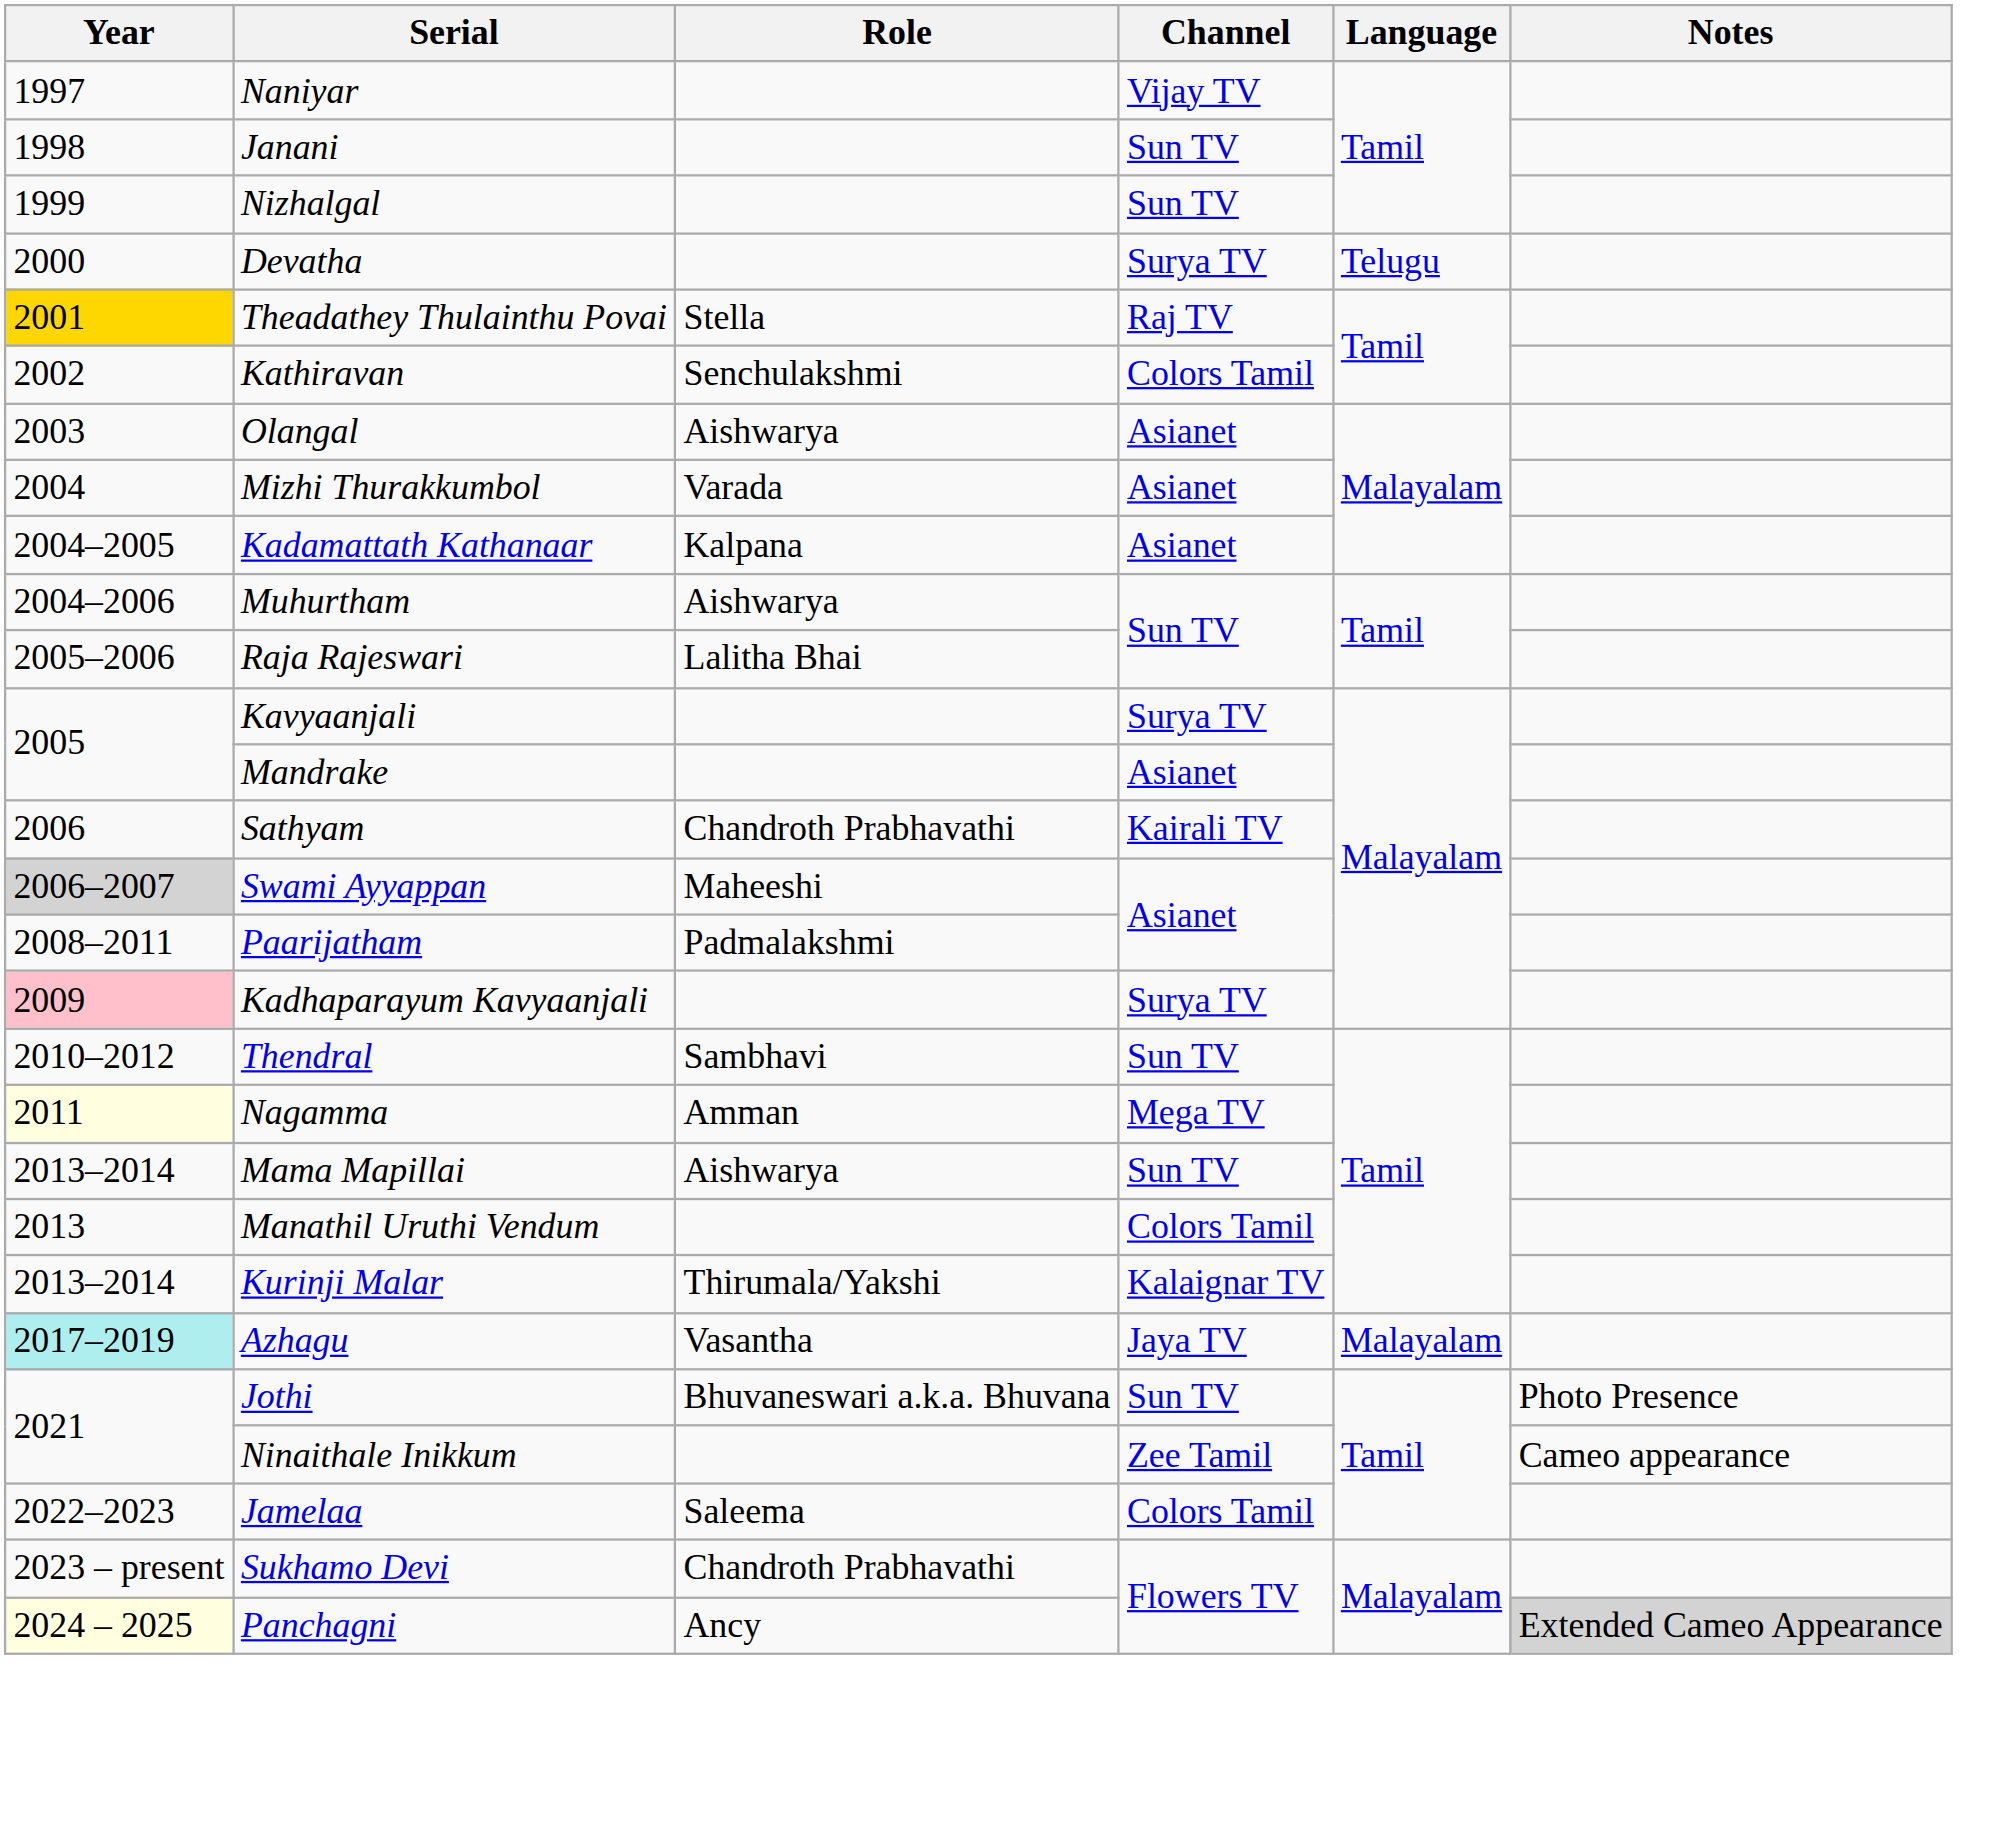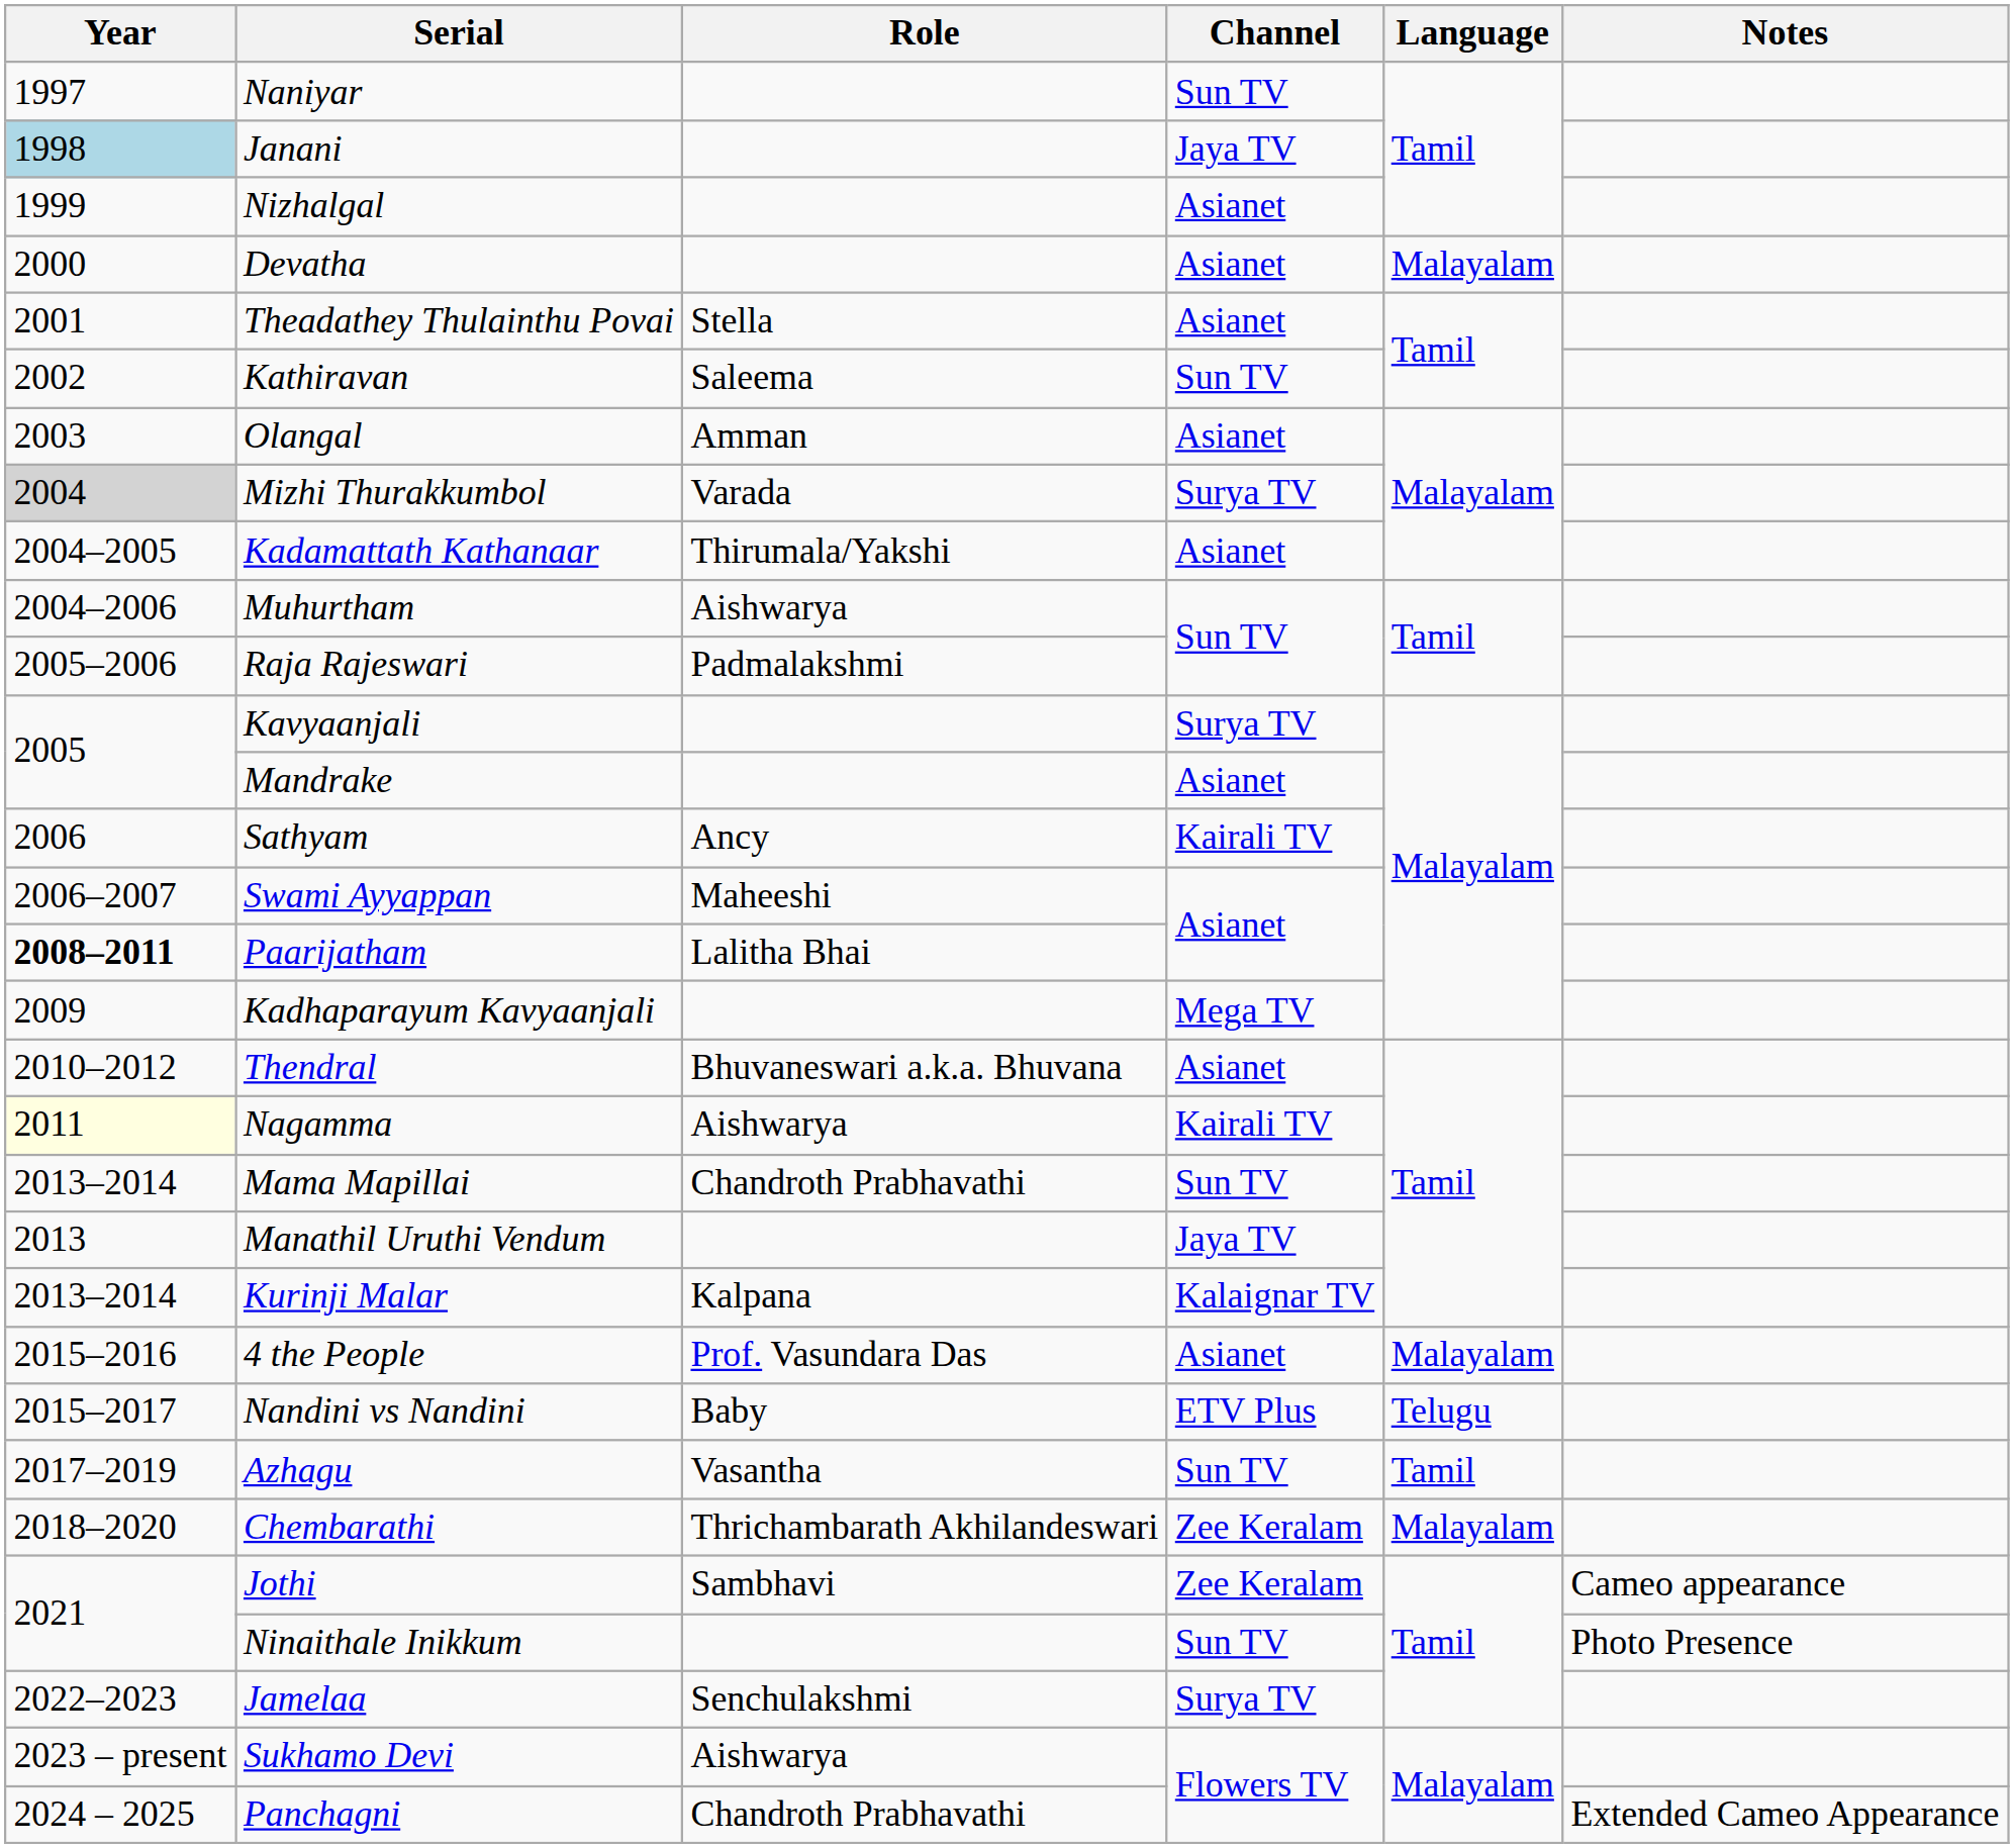 <table class="wikitable sortable">
 <tr>
 <th>Year</th>
 <th>Serial</th>
 <th>Role</th>
 <th>Channel</th>
 <th>Language</th>
 <th>Notes</th>
 </tr>
 <tr>
 <td>1997</td>
 <td><em>Naniyar</em></td>
 <td></td>
-<td><a href='#'>Vijay TV</a></td>
+<td><a href='#'>Sun TV</a></td>
 <td rowspan="3"><a href='#'>Tamil</a></td>
 <td></td>
 </tr>
 <tr>
-<td>1998</td>
+<td style="background: lightblue;">1998</td>
 <td><em>Janani</em></td>
 <td></td>
-<td><a href='#'>Sun TV</a></td>
+<td><a href='#'>Jaya TV</a></td>
 <td></td>
 </tr>
 <tr>
 <td>1999</td>
 <td><em>Nizhalgal</em></td>
 <td></td>
-<td><a href='#'>Sun TV</a></td>
+<td><a href='#'>Asianet</a></td>
 <td></td>
 </tr>
 <tr>
 <td>2000</td>
 <td><em>Devatha</em></td>
 <td></td>
-<td><a href='#'>Surya TV</a></td>
-<td><a href='#'>Telugu</a></td>
+<td><a href='#'>Asianet</a></td>
+<td><a href='#'>Malayalam</a></td>
 <td></td>
 </tr>
 <tr>
-<td style="background: gold;">2001</td>
+<td>2001</td>
 <td><em>Theadathey Thulainthu Povai</em></td>
 <td>Stella</td>
-<td><a href='#'>Raj TV</a></td>
+<td><a href='#'>Asianet</a></td>
 <td rowspan="2"><a href='#'>Tamil</a></td>
 <td></td>
 </tr>
 <tr>
 <td>2002</td>
 <td><em>Kathiravan</em></td>
-<td>Senchulakshmi</td>
-<td><a href='#'>Colors Tamil</a></td>
+<td>Saleema</td>
+<td><a href='#'>Sun TV</a></td>
 <td></td>
 </tr>
 <tr>
 <td>2003</td>
 <td><em>Olangal</em></td>
-<td>Aishwarya</td>
+<td>Amman</td>
 <td><a href='#'>Asianet</a></td>
 <td rowspan="3"><a href='#'>Malayalam</a></td>
 <td></td>
 </tr>
 <tr>
-<td>2004</td>
+<td style="background: lightgrey;">2004</td>
 <td><em>Mizhi Thurakkumbol</em></td>
 <td>Varada</td>
-<td><a href='#'>Asianet</a></td>
+<td><a href='#'>Surya TV</a></td>
 <td></td>
 </tr>
 <tr>
 <td>2004–2005</td>
 <td><em><a href='#'>Kadamattath Kathanaar</a></em></td>
-<td>Kalpana</td>
+<td>Thirumala/Yakshi</td>
 <td><a href='#'>Asianet</a></td>
 <td></td>
 </tr>
 <tr>
 <td>2004–2006</td>
 <td><em>Muhurtham</em></td>
 <td>Aishwarya</td>
 <td rowspan="2"><a href='#'>Sun TV</a></td>
 <td rowspan="2"><a href='#'>Tamil</a></td>
 <td></td>
 </tr>
 <tr>
 <td>2005–2006</td>
 <td><em>Raja Rajeswari</em></td>
-<td>Lalitha Bhai</td>
+<td>Padmalakshmi</td>
 <td></td>
 </tr>
 <tr>
 <td rowspan="2">2005</td>
 <td><em>Kavyaanjali</em></td>
 <td></td>
 <td><a href='#'>Surya TV</a></td>
 <td rowspan="6"><a href='#'>Malayalam</a></td>
 <td></td>
 </tr>
 <tr>
 <td><em>Mandrake</em></td>
 <td></td>
 <td><a href='#'>Asianet</a></td>
 <td></td>
 </tr>
 <tr>
 <td>2006</td>
 <td><em>Sathyam</em></td>
-<td>Chandroth Prabhavathi</td>
+<td>Ancy</td>
 <td><a href='#'>Kairali TV</a></td>
 <td></td>
 </tr>
 <tr>
-<td style="background: lightgrey;">2006–2007</td>
+<td>2006–2007</td>
 <td><em><a href='#'>Swami Ayyappan</a></em></td>
 <td>Maheeshi</td>
 <td rowspan="2"><a href='#'>Asianet</a></td>
 <td></td>
 </tr>
 <tr>
-<td>2008–2011</td>
+<td><strong>2008–2011</strong></td>
 <td><em><a href='#'>Paarijatham</a></em></td>
-<td>Padmalakshmi</td>
+<td>Lalitha Bhai</td>
 <td></td>
 </tr>
 <tr>
-<td style="background: pink;">2009</td>
+<td>2009</td>
 <td><em>Kadhaparayum Kavyaanjali</em></td>
 <td></td>
-<td><a href='#'>Surya TV</a></td>
+<td><a href='#'>Mega TV</a></td>
 <td></td>
 </tr>
 <tr>
 <td>2010–2012</td>
 <td><em><a href='#'>Thendral</a></em></td>
-<td>Sambhavi</td>
-<td><a href='#'>Sun TV</a></td>
+<td>Bhuvaneswari a.k.a. Bhuvana</td>
+<td><a href='#'>Asianet</a></td>
 <td rowspan="5"><a href='#'>Tamil</a></td>
 <td></td>
 </tr>
 <tr>
 <td style="background: lightyellow;">2011</td>
 <td><em>Nagamma</em></td>
-<td>Amman</td>
-<td><a href='#'>Mega TV</a></td>
+<td>Aishwarya</td>
+<td><a href='#'>Kairali TV</a></td>
 <td></td>
 </tr>
 <tr>
 <td>2013–2014</td>
 <td><em>Mama Mapillai</em></td>
-<td>Aishwarya</td>
+<td>Chandroth Prabhavathi</td>
 <td><a href='#'>Sun TV</a></td>
 <td></td>
 </tr>
 <tr>
 <td>2013</td>
 <td><em>Manathil Uruthi Vendum</em></td>
 <td></td>
-<td><a href='#'>Colors Tamil</a></td>
+<td><a href='#'>Jaya TV</a></td>
 <td></td>
 </tr>
 <tr>
 <td>2013–2014</td>
 <td><em><a href='#'>Kurinji Malar</a></em></td>
-<td>Thirumala/Yakshi</td>
+<td>Kalpana</td>
 <td><a href='#'>Kalaignar TV</a></td>
 <td></td>
 </tr>
 <tr>
-<td style="background: paleturquoise;">2017–2019</td>
+<td>2015–2016</td>
+<td><em>4 the People</em></td>
+<td><a href='#'>Prof.</a> Vasundara Das</td>
+<td><a href='#'>Asianet</a></td>
+<td><a href='#'>Malayalam</a></td>
+<td></td>
+</tr>
+<tr>
+<td>2015–2017</td>
+<td><em>Nandini vs Nandini</em></td>
+<td>Baby</td>
+<td><a href='#'>ETV Plus</a></td>
+<td><a href='#'>Telugu</a></td>
+<td></td>
+</tr>
+<tr>
+<td>2017–2019</td>
 <td><em><a href='#'>Azhagu</a></em></td>
 <td>Vasantha</td>
-<td><a href='#'>Jaya TV</a></td>
+<td><a href='#'>Sun TV</a></td>
+<td><a href='#'>Tamil</a></td>
+<td></td>
+</tr>
+<tr>
+<td>2018–2020</td>
+<td><em><a href='#'>Chembarathi</a></em></td>
+<td>Thrichambarath Akhilandeswari</td>
+<td><a href='#'>Zee Keralam</a></td>
 <td><a href='#'>Malayalam</a></td>
 <td></td>
 </tr>
 <tr>
 <td rowspan=2>2021</td>
 <td><em><a href='#'>Jothi</a></em></td>
-<td>Bhuvaneswari a.k.a. Bhuvana</td>
-<td><a href='#'>Sun TV</a></td>
+<td>Sambhavi</td>
+<td><a href='#'>Zee Keralam</a></td>
 <td rowspan="3"><a href='#'>Tamil</a></td>
-<td>Photo Presence</td>
+<td>Cameo appearance</td>
 </tr>
 <tr>
 <td><em>Ninaithale Inikkum</em></td>
 <td></td>
-<td><a href='#'>Zee Tamil</a></td>
-<td>Cameo appearance</td>
+<td><a href='#'>Sun TV</a></td>
+<td>Photo Presence</td>
 </tr>
 <tr>
 <td>2022–2023</td>
 <td><em><a href='#'>Jamelaa</a></em></td>
-<td>Saleema</td>
-<td><a href='#'>Colors Tamil</a></td>
+<td>Senchulakshmi</td>
+<td><a href='#'>Surya TV</a></td>
 <td></td>
 </tr>
 <tr>
 <td>2023 – present</td>
 <td><em><a href='#'>Sukhamo Devi</a></em></td>
-<td>Chandroth Prabhavathi</td>
+<td>Aishwarya</td>
 <td rowspan="2"><a href='#'>Flowers TV</a></td>
 <td rowspan="2"><a href='#'>Malayalam</a></td>
 <td></td>
 </tr>
 <tr>
-<td style="background: lightyellow;">2024 – 2025</td>
+<td>2024 – 2025</td>
 <td><em><a href='#'>Panchagni</a></em></td>
-<td>Ancy</td>
-<td style="background: lightgrey;">Extended Cameo Appearance</td>
+<td>Chandroth Prabhavathi</td>
+<td>Extended Cameo Appearance</td>
 </tr>
 </table>
